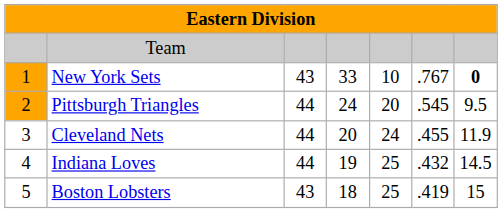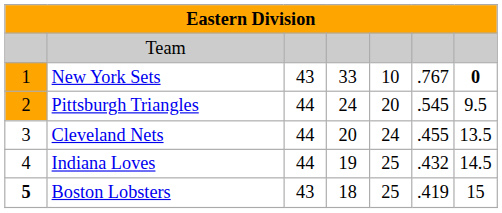 <table class="wikitable" style="margin:1em; clear:right; text-align:left; line-height:normal; width=50%">
 <tr>
 <td style="text-align:center; background:orange" colspan=7><strong>Eastern Division</strong></td>
 </tr>
 <tr>
 <td style="text-align:center; background-color:#CCCCCC; width:30px"></td>
 <td style="text-align:center; background-color:#CCCCCC; width:200px">Team</td>
 <td style="text-align:center; background-color:#CCCCCC; width:30px"></td>
 <td style="text-align:center; background-color:#CCCCCC; width:30px"></td>
 <td style="text-align:center; background-color:#CCCCCC; width:30px"></td>
 <td style="text-align:center; background-color:#CCCCCC; width:30px"></td>
 <td style="text-align:center; background-color:#CCCCCC; width:30px"></td>
 </tr>
 <tr>
 <td style="text-align:center; background:orange; width:30px">1</td>
 <td style="text-align:left; background:white; width:150px"><a href='#'>New York Sets</a></td>
 <td style="text-align:center; background:white; width:30px">43</td>
 <td style="text-align:center; background:white; width:30px">33</td>
 <td style="text-align:center; background:white; width:30px">10</td>
 <td style="text-align:center; background:white; width:30px">.767</td>
 <td style="text-align:center; background:white; width:30px"><strong>0</strong></td>
 </tr>
 <tr>
 <td style="text-align:center; background:orange; width:30px">2</td>
 <td style="text-align:left; background:white; width:150px"><a href='#'>Pittsburgh Triangles</a></td>
 <td style="text-align:center; background:white; width:30px">44</td>
 <td style="text-align:center; background:white; width:30px">24</td>
 <td style="text-align:center; background:white; width:30px">20</td>
 <td style="text-align:center; background:white; width:30px">.545</td>
 <td style="text-align:center; background:white; width:30px">9.5</td>
 </tr>
 <tr>
 <td style="text-align:center; background:white; width:30px">3</td>
 <td style="text-align:left; background:white; width:150px"><a href='#'>Cleveland Nets</a></td>
 <td style="text-align:center; background:white; width:30px">44</td>
 <td style="text-align:center; background:white; width:30px">20</td>
 <td style="text-align:center; background:white; width:30px">24</td>
 <td style="text-align:center; background:white; width:30px">.455</td>
-<td style="text-align:center; background:white; width:30px">11.9</td>
+<td style="text-align:center; background:white; width:30px">13.5</td>
 </tr>
 <tr>
 <td style="text-align:center; background:white; width:30px">4</td>
 <td style="text-align:left; background:white; width:150px"><a href='#'>Indiana Loves</a></td>
 <td style="text-align:center; background:white; width:30px">44</td>
 <td style="text-align:center; background:white; width:30px">19</td>
 <td style="text-align:center; background:white; width:30px">25</td>
 <td style="text-align:center; background:white; width:30px">.432</td>
 <td style="text-align:center; background:white; width:30px">14.5</td>
 </tr>
 <tr>
-<td style="text-align:center; background:white; width:30px">5</td>
+<td style="text-align:center; background:white; width:30px"><strong>5</strong></td>
 <td style="text-align:left; background:white; width:150px"><a href='#'>Boston Lobsters</a></td>
 <td style="text-align:center; background:white; width:30px">43</td>
 <td style="text-align:center; background:white; width:30px">18</td>
 <td style="text-align:center; background:white; width:30px">25</td>
 <td style="text-align:center; background:white; width:30px">.419</td>
 <td style="text-align:center; background:white; width:30px">15</td>
 </tr>
 </table>
